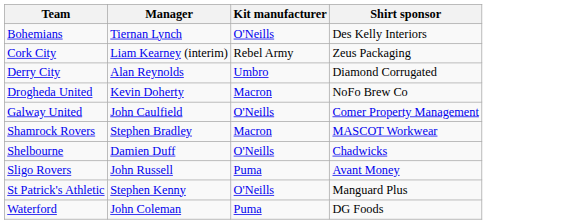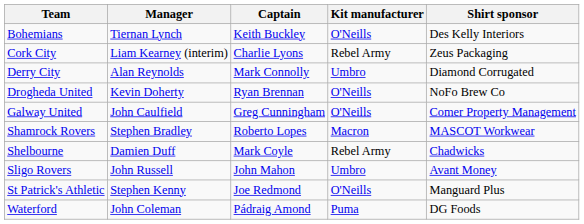 <table class="wikitable sortable" style="text-align: left;">
 <tr>
 <th>Team</th>
 <th>Manager</th>
+<th>Captain</th>
 <th>Kit manufacturer</th>
 <th>Shirt sponsor</th>
 </tr>
 <tr>
 <td><a href='#'>Bohemians</a></td>
 <td> <a href='#'>Tiernan Lynch</a></td>
+<td> <a href='#'>Keith Buckley</a></td>
 <td><a href='#'>O'Neills</a></td>
 <td>Des Kelly Interiors</td>
 </tr>
 <tr>
 <td><a href='#'>Cork City</a></td>
 <td><em></em> <a href='#'>Liam Kearney</a> (interim)</td>
+<td> <a href='#'>Charlie Lyons</a></td>
 <td>Rebel Army</td>
 <td>Zeus Packaging</td>
 </tr>
 <tr>
 <td><a href='#'>Derry City</a></td>
 <td> <a href='#'>Alan Reynolds</a></td>
+<td> <a href='#'>Mark Connolly</a></td>
 <td><a href='#'>Umbro</a></td>
 <td>Diamond Corrugated</td>
 </tr>
 <tr>
 <td><a href='#'>Drogheda United</a></td>
 <td> <a href='#'>Kevin Doherty</a></td>
-<td><a href='#'>Macron</a></td>
+<td> <a href='#'>Ryan Brennan</a></td>
+<td><a href='#'>O'Neills</a></td>
 <td>NoFo Brew Co</td>
 </tr>
 <tr>
 <td><a href='#'>Galway United</a></td>
 <td> <a href='#'>John Caulfield</a></td>
+<td> <a href='#'>Greg Cunningham</a></td>
 <td><a href='#'>O'Neills</a></td>
 <td><a href='#'>Comer Property Management</a></td>
 </tr>
 <tr>
 <td><a href='#'>Shamrock Rovers</a></td>
 <td> <a href='#'>Stephen Bradley</a></td>
+<td> <a href='#'>Roberto Lopes</a></td>
 <td><a href='#'>Macron</a></td>
 <td><a href='#'>MASCOT Workwear</a></td>
 </tr>
 <tr>
 <td><a href='#'>Shelbourne</a></td>
 <td> <a href='#'>Damien Duff</a></td>
-<td><a href='#'>O'Neills</a></td>
+<td> <a href='#'>Mark Coyle</a></td>
+<td>Rebel Army</td>
 <td><a href='#'>Chadwicks</a></td>
 </tr>
 <tr>
 <td><a href='#'>Sligo Rovers</a></td>
 <td> <a href='#'>John Russell</a></td>
-<td><a href='#'>Puma</a></td>
+<td> <a href='#'>John Mahon</a></td>
+<td><a href='#'>Umbro</a></td>
 <td><a href='#'>Avant Money</a></td>
 </tr>
 <tr>
 <td><a href='#'>St Patrick's Athletic</a></td>
 <td> <a href='#'>Stephen Kenny</a></td>
+<td> <a href='#'>Joe Redmond</a></td>
 <td><a href='#'>O'Neills</a></td>
 <td>Manguard Plus</td>
 </tr>
 <tr>
 <td><a href='#'>Waterford</a></td>
 <td> <a href='#'>John Coleman</a></td>
+<td> <a href='#'>Pádraig Amond</a></td>
 <td><a href='#'>Puma</a></td>
 <td>DG Foods</td>
 </tr>
 </table>
